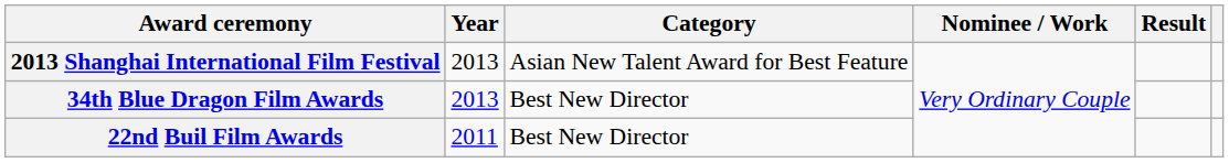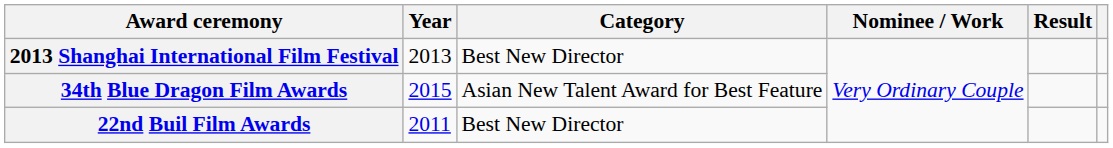 <table class="wikitable plainrowheaders">
 <tr>
 <th scope="col">Award ceremony</th>
 <th scope="col">Year</th>
 <th scope="col">Category</th>
 <th scope="col">Nominee / Work</th>
 <th scope="col">Result</th>
 <th scope="col" class="unsortable"></th>
 </tr>
 <tr>
 <th scope="row">2013 <a href='#'>Shanghai International Film Festival</a></th>
 <td>2013</td>
-<td>Asian New Talent Award for Best Feature</td>
+<td>Best New Director</td>
 <td rowspan="3"><em><a href='#'>Very Ordinary Couple</a></em></td>
 <td></td>
 <td></td>
 </tr>
 <tr>
 <th scope="row"><a href='#'>34th</a> <a href='#'>Blue Dragon Film Awards</a></th>
-<td><a href='#'>2013</a></td>
-<td>Best New Director</td>
+<td><a href='#'>2015</a></td>
+<td>Asian New Talent Award for Best Feature</td>
 <td></td>
 <td></td>
 </tr>
 <tr>
 <th scope="row"><a href='#'>22nd</a> <a href='#'>Buil Film Awards</a></th>
 <td><a href='#'>2011</a></td>
 <td>Best New Director</td>
 <td></td>
 <td></td>
 </tr>
 </table>
